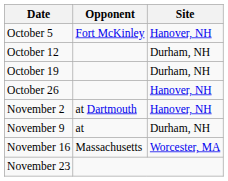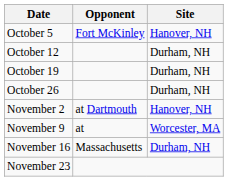 <table class="wikitable" style="text-align:left; font-size: 95%;">
 <tr>
 <th>Date</th>
 <th>Opponent</th>
 <th>Site</th>
 </tr>
 <tr>
 <td>October 5</td>
 <td><a href='#'>Fort McKinley</a></td>
 <td><a href='#'>Hanover, NH</a></td>
 </tr>
 <tr>
 <td>October 12</td>
 <td></td>
 <td>Durham, NH</td>
 </tr>
 <tr>
 <td>October 19</td>
 <td></td>
 <td>Durham, NH</td>
 </tr>
 <tr>
 <td>October 26</td>
 <td></td>
-<td><a href='#'>Hanover, NH</a></td>
+<td>Durham, NH</td>
 </tr>
 <tr>
 <td>November 2</td>
 <td>at <a href='#'>Dartmouth</a></td>
 <td><a href='#'>Hanover, NH</a></td>
 </tr>
 <tr>
 <td>November 9</td>
 <td>at </td>
-<td>Durham, NH</td>
+<td><a href='#'>Worcester, MA</a></td>
 </tr>
 <tr>
 <td>November 16</td>
 <td>Massachusetts</td>
-<td><a href='#'>Worcester, MA</a></td>
+<td><a href='#'>Durham, NH</a></td>
 </tr>
 <tr>
 <td>November 23</td>
 <td colspan=2 align=center></td>
 </tr>
 </table>
